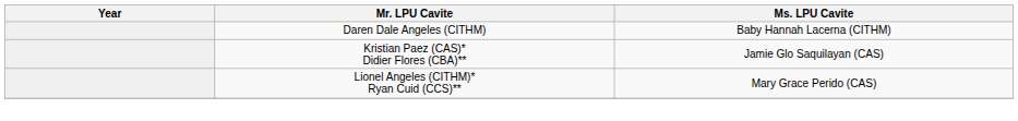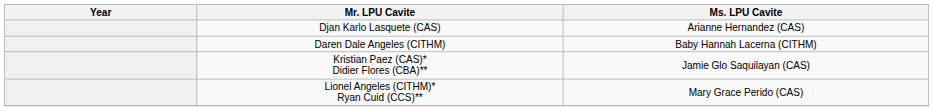 <table class="wikitable" style="text-align:center; font-size:85%;">
 <tr>
 <th width=5%>Year</th>
 <th width=9.5%>Mr. LPU Cavite</th>
 <th width=9.5%>Ms. LPU Cavite</th>
+</tr>
+<tr>
+<td bgcolor=#F0F0F0></td>
+<td>Djan Karlo Lasquete (CAS)</td>
+<td>Arianne Hernandez (CAS)</td>
 </tr>
 <tr>
 <td bgcolor=#F0F0F0></td>
 <td>Daren Dale Angeles (CITHM)</td>
 <td>Baby Hannah Lacerna (CITHM)</td>
 </tr>
 <tr>
 <td bgcolor=#F0F0F0></td>
 <td>Kristian Paez (CAS)*<br>Didier Flores (CBA)**</td>
 <td>Jamie Glo Saquilayan (CAS)</td>
 </tr>
 <tr>
 <td bgcolor=#F0F0F0></td>
 <td>Lionel Angeles (CITHM)*<br>Ryan Cuid (CCS)**</td>
 <td>Mary Grace Perido (CAS)</td>
 </tr>
 <tr>
 </tr>
 </table>
